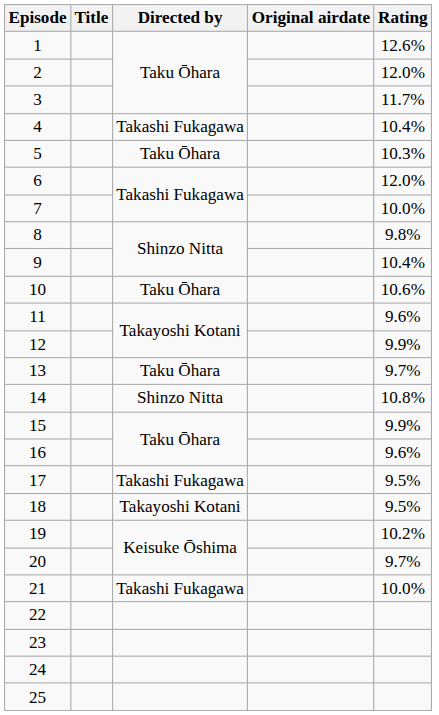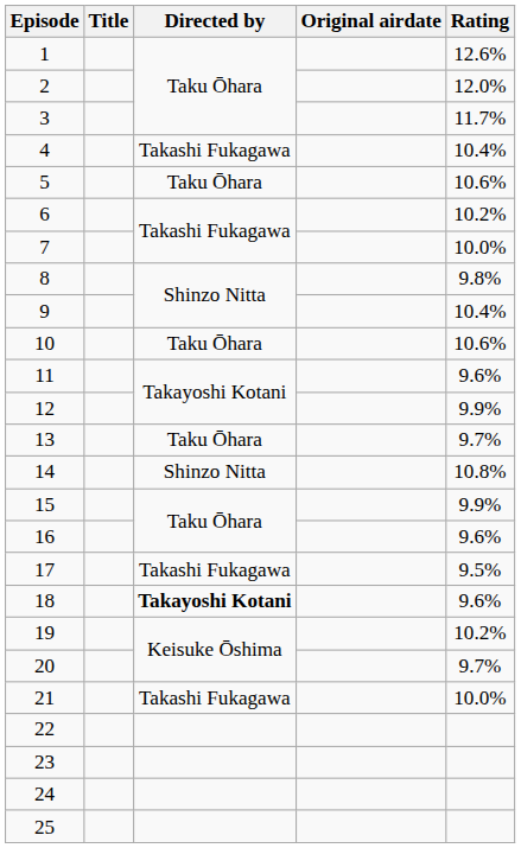 <table class="wikitable" style="text-align: center;">
 <tr>
 <th>Episode</th>
 <th>Title</th>
 <th>Directed by</th>
 <th>Original airdate</th>
 <th>Rating</th>
 </tr>
 <tr>
 <td>1</td>
 <td></td>
 <td rowspan=3>Taku Ōhara</td>
 <td></td>
 <td><span>12.6%</span></td>
 </tr>
 <tr>
 <td>2</td>
 <td></td>
 <td></td>
 <td>12.0%</td>
 </tr>
 <tr>
 <td>3</td>
 <td></td>
 <td></td>
 <td>11.7%</td>
 </tr>
 <tr>
 <td>4</td>
 <td></td>
 <td>Takashi Fukagawa</td>
 <td></td>
 <td>10.4%</td>
 </tr>
 <tr>
 <td>5</td>
 <td></td>
 <td>Taku Ōhara</td>
 <td></td>
-<td>10.3%</td>
+<td>10.6%</td>
 </tr>
 <tr>
 <td>6</td>
 <td></td>
 <td rowspan=2>Takashi Fukagawa</td>
 <td></td>
-<td>12.0%</td>
+<td>10.2%</td>
 </tr>
 <tr>
 <td>7</td>
 <td></td>
 <td></td>
 <td>10.0%</td>
 </tr>
 <tr>
 <td>8</td>
 <td></td>
 <td rowspan=2>Shinzo Nitta</td>
 <td></td>
 <td>9.8%</td>
 </tr>
 <tr>
 <td>9</td>
 <td></td>
 <td></td>
 <td>10.4%</td>
 </tr>
 <tr>
 <td>10</td>
 <td></td>
 <td>Taku Ōhara</td>
 <td></td>
 <td>10.6%</td>
 </tr>
 <tr>
 <td>11</td>
 <td></td>
 <td rowspan=2>Takayoshi Kotani</td>
 <td></td>
 <td>9.6%</td>
 </tr>
 <tr>
 <td>12</td>
 <td></td>
 <td></td>
 <td>9.9%</td>
 </tr>
 <tr>
 <td>13</td>
 <td></td>
 <td>Taku Ōhara</td>
 <td></td>
 <td>9.7%</td>
 </tr>
 <tr>
 <td>14</td>
 <td></td>
 <td>Shinzo Nitta</td>
 <td></td>
 <td>10.8%</td>
 </tr>
 <tr>
 <td>15</td>
 <td></td>
 <td rowspan=2>Taku Ōhara</td>
 <td></td>
 <td>9.9%</td>
 </tr>
 <tr>
 <td>16</td>
 <td></td>
 <td></td>
 <td>9.6%</td>
 </tr>
 <tr>
 <td>17</td>
 <td></td>
 <td>Takashi Fukagawa</td>
 <td></td>
 <td><span>9.5%</span></td>
 </tr>
 <tr>
 <td>18</td>
 <td></td>
-<td>Takayoshi Kotani</td>
+<td><strong>Takayoshi Kotani</strong></td>
 <td></td>
-<td>9.5%</td>
+<td>9.6%</td>
 </tr>
 <tr>
 <td>19</td>
 <td></td>
 <td rowspan=2>Keisuke Ōshima</td>
 <td></td>
 <td>10.2%</td>
 </tr>
 <tr>
 <td>20</td>
 <td></td>
 <td></td>
 <td>9.7%</td>
 </tr>
 <tr>
 <td>21</td>
 <td></td>
 <td>Takashi Fukagawa</td>
 <td></td>
 <td>10.0%</td>
 </tr>
 <tr>
 <td>22</td>
 <td></td>
 <td></td>
 <td></td>
 <td></td>
 </tr>
 <tr>
 <td>23</td>
 <td></td>
 <td></td>
 <td></td>
 <td></td>
 </tr>
 <tr>
 <td>24</td>
 <td></td>
 <td></td>
 <td></td>
 <td></td>
 </tr>
 <tr>
 <td>25</td>
 <td></td>
 <td></td>
 <td></td>
 <td></td>
 </tr>
 <tr>
 </tr>
 </table>
